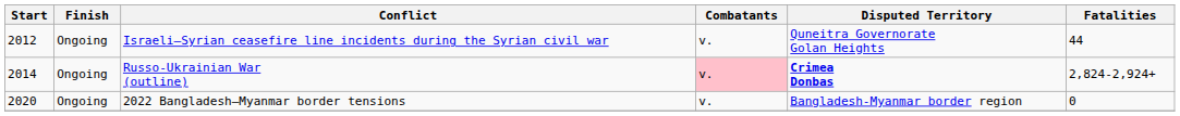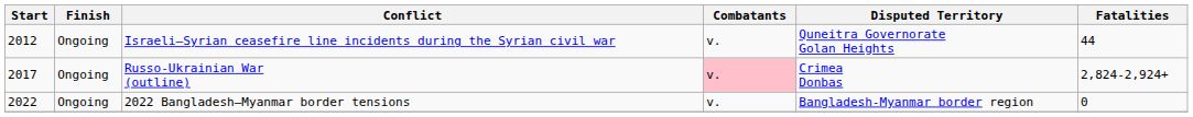 <table class="sortable wikitable" width=100%>
 <tr>
 <th>Start</th>
 <th>Finish</th>
 <th>Conflict</th>
 <th>Combatants</th>
 <th>Disputed Territory</th>
 <th>Fatalities</th>
 </tr>
 <tr>
 <td>2012</td>
 <td>Ongoing</td>
 <td><a href='#'>Israeli–Syrian ceasefire line incidents during the Syrian civil war</a></td>
 <td> v. </td>
 <td><a href='#'>Quneitra Governorate</a><br><a href='#'>Golan Heights</a></td>
 <td>44</td>
 </tr>
 <tr>
-<td>2014</td>
+<td>2017</td>
 <td>Ongoing</td>
 <td><a href='#'>Russo-Ukrainian War</a><br><a href='#'>(outline)</a></td>
 <td style="background: pink;"> v. </td>
-<td><strong><a href='#'>Crimea</a><br><a href='#'>Donbas</a></strong></td>
+<td><a href='#'>Crimea</a><br><a href='#'>Donbas</a></td>
 <td>2,824-2,924+</td>
 </tr>
 <tr>
-<td>2020</td>
+<td>2022</td>
 <td>Ongoing</td>
 <td>2022 Bangladesh–Myanmar border tensions</td>
 <td> v. </td>
 <td><a href='#'>Bangladesh-Myanmar border</a> region</td>
 <td>0</td>
 </tr>
 <tr>
 </tr>
 </table>
